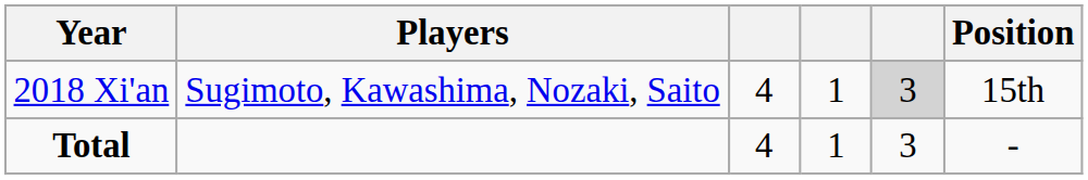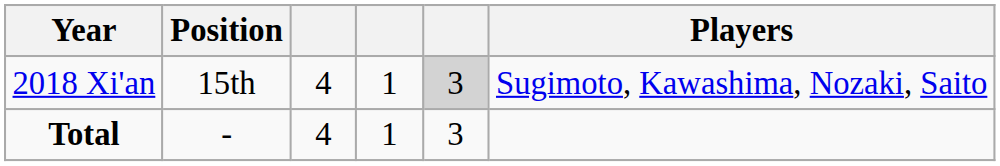 <table class="wikitable" style="text-align: center;">
 <tr>
 <th>Year</th>
-<th>Players</th>
+<th>Position</th>
 <th width=25px></th>
 <th width=25px></th>
 <th width=25px></th>
-<th>Position</th>
+<th>Players</th>
 </tr>
 <tr>
 <td style="text-align: left;"> <a href='#'>2018 Xi'an</a></td>
-<td><a href='#'>Sugimoto</a>, <a href='#'>Kawashima</a>, <a href='#'>Nozaki</a>, <a href='#'>Saito</a></td>
+<td>15th</td>
 <td>4</td>
 <td>1</td>
 <td style="background: lightgrey;">3</td>
-<td>15th</td>
+<td><a href='#'>Sugimoto</a>, <a href='#'>Kawashima</a>, <a href='#'>Nozaki</a>, <a href='#'>Saito</a></td>
 </tr>
 <tr>
 <td><strong>Total</strong></td>
-<td></td>
+<td>-</td>
 <td>4</td>
 <td>1</td>
 <td>3</td>
-<td>-</td>
+<td></td>
 </tr>
 </table>
